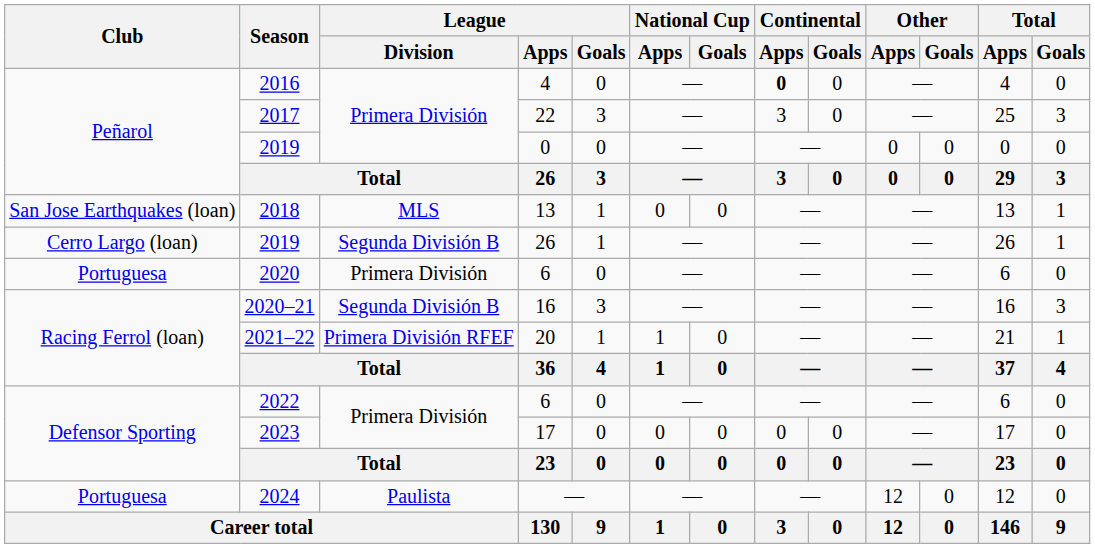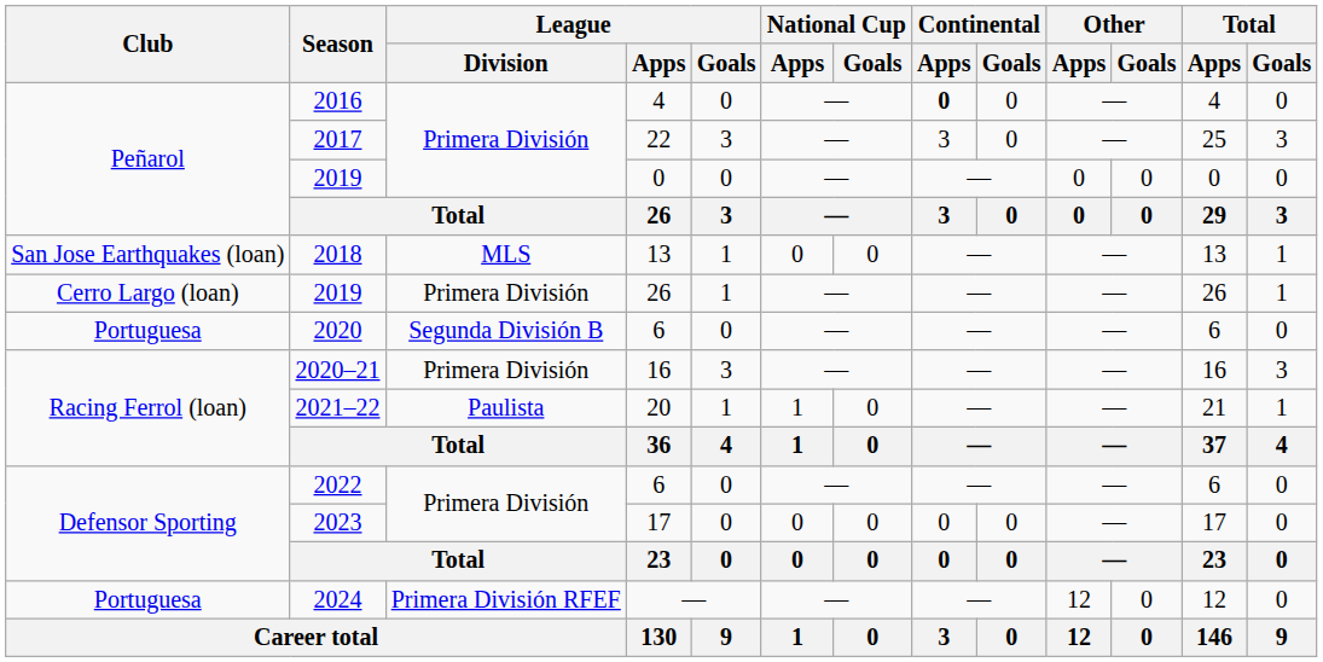 <table class="wikitable" style="text-align: center;">
 <tr>
 <th rowspan="2">Club</th>
 <th rowspan="2">Season</th>
 <th colspan="3">League</th>
 <th colspan="2">National Cup</th>
 <th colspan="2">Continental</th>
 <th colspan="2">Other</th>
 <th colspan="2">Total</th>
 </tr>
 <tr>
 <th>Division</th>
 <th>Apps</th>
 <th>Goals</th>
 <th>Apps</th>
 <th>Goals</th>
 <th>Apps</th>
 <th>Goals</th>
 <th>Apps</th>
 <th>Goals</th>
 <th>Apps</th>
 <th>Goals</th>
 </tr>
 <tr>
 <td rowspan="4"><a href='#'>Peñarol</a></td>
 <td><a href='#'>2016</a></td>
 <td rowspan="3"><a href='#'>Primera División</a></td>
 <td>4</td>
 <td>0</td>
 <td colspan="2">—</td>
 <td><strong>0</strong></td>
 <td>0</td>
 <td colspan="2">—</td>
 <td>4</td>
 <td>0</td>
 </tr>
 <tr>
 <td><a href='#'>2017</a></td>
 <td>22</td>
 <td>3</td>
 <td colspan="2">—</td>
 <td>3</td>
 <td>0</td>
 <td colspan="2">—</td>
 <td>25</td>
 <td>3</td>
 </tr>
 <tr>
 <td><a href='#'>2019</a></td>
 <td>0</td>
 <td>0</td>
 <td colspan="2">—</td>
 <td colspan="2">—</td>
 <td>0</td>
 <td>0</td>
 <td>0</td>
 <td>0</td>
 </tr>
 <tr>
 <th colspan="2">Total</th>
 <th>26</th>
 <th>3</th>
 <th colspan="2">—</th>
 <th>3</th>
 <th>0</th>
 <th>0</th>
 <th>0</th>
 <th>29</th>
 <th>3</th>
 </tr>
 <tr>
 <td><a href='#'>San Jose Earthquakes</a> (loan)</td>
 <td><a href='#'>2018</a></td>
 <td><a href='#'>MLS</a></td>
 <td>13</td>
 <td>1</td>
 <td>0</td>
 <td>0</td>
 <td colspan="2">—</td>
 <td colspan="2">—</td>
 <td>13</td>
 <td>1</td>
 </tr>
 <tr>
 <td><a href='#'>Cerro Largo</a> (loan)</td>
 <td><a href='#'>2019</a></td>
-<td><a href='#'>Segunda División B</a></td>
+<td>Primera División</td>
 <td>26</td>
 <td>1</td>
 <td colspan="2">—</td>
 <td colspan="2">—</td>
 <td colspan="2">—</td>
 <td>26</td>
 <td>1</td>
 </tr>
 <tr>
 <td><a href='#'>Portuguesa</a></td>
 <td><a href='#'>2020</a></td>
-<td>Primera División</td>
+<td><a href='#'>Segunda División B</a></td>
 <td>6</td>
 <td>0</td>
 <td colspan="2">—</td>
 <td colspan="2">—</td>
 <td colspan="2">—</td>
 <td>6</td>
 <td>0</td>
 </tr>
 <tr>
 <td rowspan="3"><a href='#'>Racing Ferrol</a> (loan)</td>
 <td><a href='#'>2020–21</a></td>
-<td><a href='#'>Segunda División B</a></td>
+<td>Primera División</td>
 <td>16</td>
 <td>3</td>
 <td colspan="2">—</td>
 <td colspan="2">—</td>
 <td colspan="2">—</td>
 <td>16</td>
 <td>3</td>
 </tr>
 <tr>
 <td><a href='#'>2021–22</a></td>
-<td><a href='#'>Primera División RFEF</a></td>
+<td><a href='#'>Paulista</a></td>
 <td>20</td>
 <td>1</td>
 <td>1</td>
 <td>0</td>
 <td colspan="2">—</td>
 <td colspan="2">—</td>
 <td>21</td>
 <td>1</td>
 </tr>
 <tr>
 <th colspan="2">Total</th>
 <th>36</th>
 <th>4</th>
 <th>1</th>
 <th>0</th>
 <th colspan="2">—</th>
 <th colspan="2">—</th>
 <th>37</th>
 <th>4</th>
 </tr>
 <tr>
 <td rowspan="3"><a href='#'>Defensor Sporting</a></td>
 <td><a href='#'>2022</a></td>
 <td rowspan="2">Primera División</td>
 <td>6</td>
 <td>0</td>
 <td colspan="2">—</td>
 <td colspan="2">—</td>
 <td colspan="2">—</td>
 <td>6</td>
 <td>0</td>
 </tr>
 <tr>
 <td><a href='#'>2023</a></td>
 <td>17</td>
 <td>0</td>
 <td>0</td>
 <td>0</td>
 <td>0</td>
 <td>0</td>
 <td colspan="2">—</td>
 <td>17</td>
 <td>0</td>
 </tr>
 <tr>
 <th colspan="2">Total</th>
 <th>23</th>
 <th>0</th>
 <th>0</th>
 <th>0</th>
 <th>0</th>
 <th>0</th>
 <th colspan="2">—</th>
 <th>23</th>
 <th>0</th>
 </tr>
 <tr>
 <td><a href='#'>Portuguesa</a></td>
 <td><a href='#'>2024</a></td>
-<td><a href='#'>Paulista</a></td>
+<td><a href='#'>Primera División RFEF</a></td>
 <td colspan="2">—</td>
 <td colspan="2">—</td>
 <td colspan="2">—</td>
 <td>12</td>
 <td>0</td>
 <td>12</td>
 <td>0</td>
 </tr>
 <tr>
 <th colspan="3">Career total</th>
 <th>130</th>
 <th>9</th>
 <th>1</th>
 <th>0</th>
 <th>3</th>
 <th>0</th>
 <th>12</th>
 <th>0</th>
 <th>146</th>
 <th>9</th>
 </tr>
 </table>
